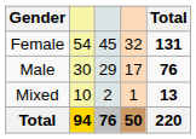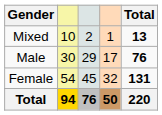 <table class=wikitable style=font-size:85%;float:right;text-align:center>
 <tr>
 <th>Gender</th>
 <td bgcolor=F7F6A8></td>
 <td bgcolor=DCE5E5></td>
 <td bgcolor=FFDAB9></td>
 <th>Total</th>
 </tr>
 <tr>
-<td>Female</td>
-<td bgcolor=F7F6A8>54</td>
-<td bgcolor=DCE5E5>45</td>
-<td bgcolor=FFDAB9>32</td>
-<td><strong>131</strong></td>
+<td>Mixed</td>
+<td bgcolor=F7F6A8>10</td>
+<td bgcolor=DCE5E5>2</td>
+<td bgcolor=FFDAB9>1</td>
+<td><strong>13</strong></td>
 </tr>
 <tr>
 <td>Male</td>
 <td bgcolor=F7F6A8>30</td>
 <td bgcolor=DCE5E5>29</td>
 <td bgcolor=FFDAB9>17</td>
 <td><strong>76</strong></td>
 </tr>
 <tr>
-<td>Mixed</td>
-<td bgcolor=F7F6A8>10</td>
-<td bgcolor=DCE5E5>2</td>
-<td bgcolor=FFDAB9>1</td>
-<td><strong>13</strong></td>
+<td>Female</td>
+<td bgcolor=F7F6A8>54</td>
+<td bgcolor=DCE5E5>45</td>
+<td bgcolor=FFDAB9>32</td>
+<td><strong>131</strong></td>
 </tr>
 <tr>
 <th>Total</th>
 <th style=background:gold>94</th>
 <th style=background:silver>76</th>
 <th style=background:#c96>50</th>
 <th>220</th>
 </tr>
 </table>
